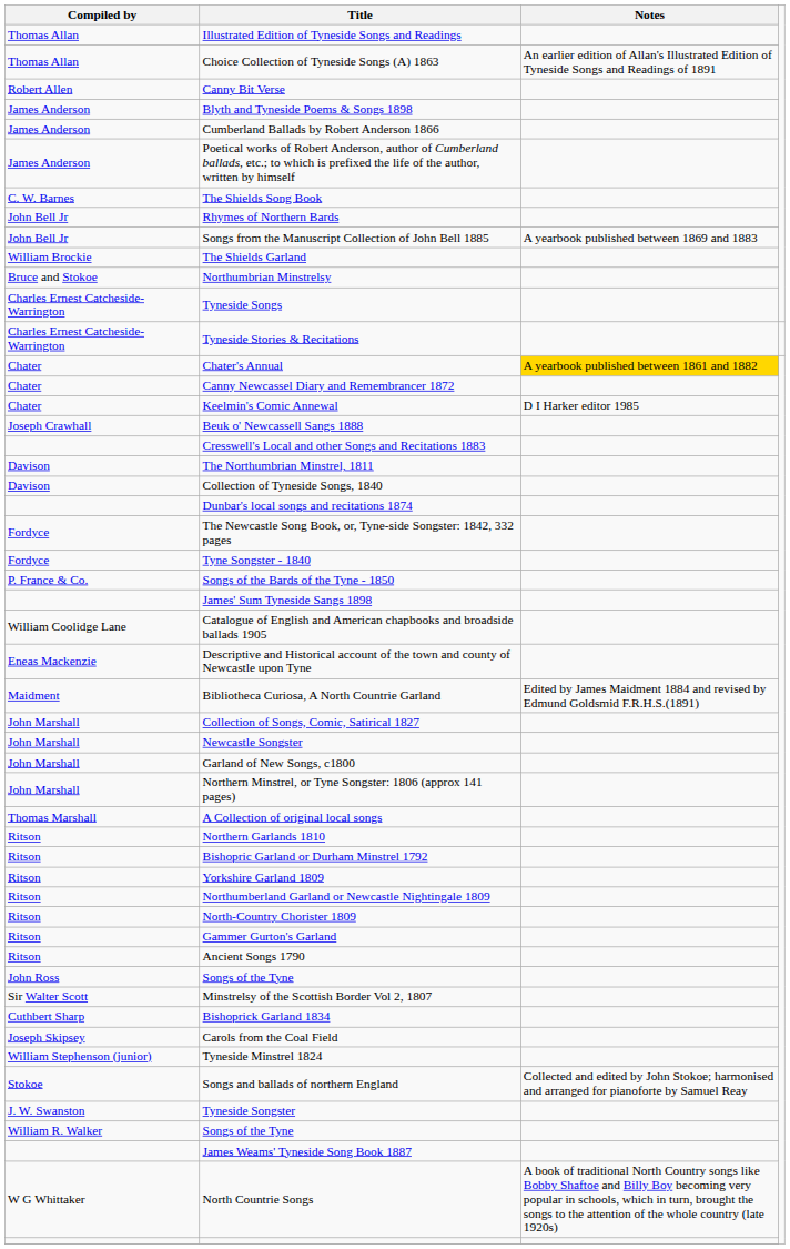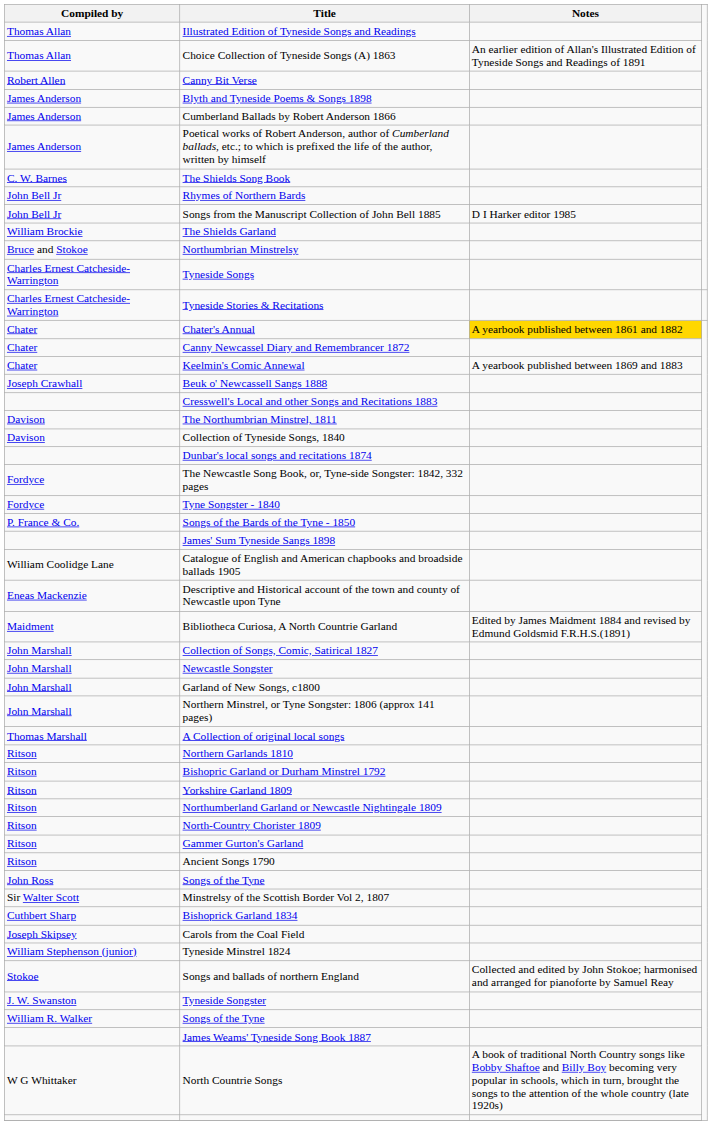 <table class="wikitable" style="text-align: left;">
 <tr>
 <th style="width:15em;">Compiled by</th>
 <th style="width:25em;">Title</th>
 <th style="width:20em;">Notes</th>
 </tr>
 <tr>
 <td><a href='#'>Thomas Allan</a></td>
 <td><a href='#'>Illustrated Edition of Tyneside Songs and Readings</a></td>
 <td></td>
 </tr>
 <tr>
 <td><a href='#'>Thomas Allan</a></td>
 <td>Choice Collection of Tyneside Songs (A) 1863</td>
 <td>An earlier edition of Allan's Illustrated Edition of Tyneside Songs and Readings of 1891</td>
 </tr>
 <tr>
 <td><a href='#'>Robert Allen</a></td>
 <td><a href='#'>Canny Bit Verse</a></td>
 <td></td>
 </tr>
 <tr>
 <td><a href='#'>James Anderson</a></td>
 <td><a href='#'>Blyth and Tyneside Poems & Songs 1898</a></td>
 <td></td>
 </tr>
 <tr>
 <td><a href='#'>James Anderson</a></td>
 <td>Cumberland Ballads by Robert Anderson 1866</td>
 <td></td>
 </tr>
 <tr>
 <td><a href='#'>James Anderson</a></td>
 <td>Poetical works of Robert Anderson, author of <em>Cumberland ballads</em>, etc.; to which is prefixed the life of the author, written by himself</td>
 <td></td>
 </tr>
 <tr>
 <td><a href='#'>C. W. Barnes</a></td>
 <td><a href='#'>The Shields Song Book</a></td>
 <td></td>
 </tr>
 <tr>
 <td><a href='#'>John Bell Jr</a></td>
 <td><a href='#'>Rhymes of Northern Bards</a></td>
 <td></td>
 </tr>
 <tr>
 <td><a href='#'>John Bell Jr</a></td>
 <td>Songs from the Manuscript Collection of John Bell 1885</td>
-<td>A yearbook published between 1869 and 1883</td>
+<td>D I Harker editor 1985</td>
 </tr>
 <tr>
 <td><a href='#'>William Brockie</a></td>
 <td><a href='#'>The Shields Garland</a></td>
 <td></td>
 </tr>
 <tr>
 <td><a href='#'>Bruce</a> and <a href='#'>Stokoe</a></td>
 <td><a href='#'>Northumbrian Minstrelsy</a></td>
 <td></td>
 </tr>
 <tr>
 <td><a href='#'>Charles Ernest Catcheside-Warrington</a></td>
 <td><a href='#'>Tyneside Songs</a></td>
 <td></td>
 </tr>
 <tr>
 <td><a href='#'>Charles Ernest Catcheside-Warrington</a></td>
 <td><a href='#'>Tyneside Stories & Recitations</a></td>
 <td></td>
 <td></td>
 </tr>
 <tr>
 <td><a href='#'>Chater</a></td>
 <td><a href='#'>Chater's Annual</a></td>
 <td style="background: gold;">A yearbook published between 1861 and 1882</td>
 </tr>
 <tr>
 <td><a href='#'>Chater</a></td>
 <td><a href='#'>Canny Newcassel Diary and Remembrancer 1872</a></td>
 <td></td>
 </tr>
 <tr>
 <td><a href='#'>Chater</a></td>
 <td><a href='#'>Keelmin's Comic Annewal</a></td>
-<td>D I Harker editor 1985</td>
+<td>A yearbook published between 1869 and 1883</td>
 </tr>
 <tr>
 <td><a href='#'>Joseph Crawhall</a></td>
 <td><a href='#'>Beuk o' Newcassell Sangs 1888</a></td>
 <td></td>
 </tr>
 <tr>
 <td></td>
 <td><a href='#'>Cresswell's Local and other Songs and Recitations 1883</a></td>
 <td></td>
 </tr>
 <tr>
 <td><a href='#'>Davison</a></td>
 <td><a href='#'>The Northumbrian Minstrel, 1811</a></td>
 <td></td>
 </tr>
 <tr>
 <td><a href='#'>Davison</a></td>
 <td>Collection of Tyneside Songs, 1840</td>
 <td></td>
 </tr>
 <tr>
 <td></td>
 <td><a href='#'>Dunbar's local songs and recitations 1874</a></td>
 <td></td>
 </tr>
 <tr>
 <td><a href='#'>Fordyce</a></td>
 <td>The Newcastle Song Book, or, Tyne-side Songster: 1842, 332 pages</td>
 <td></td>
 </tr>
 <tr>
 <td><a href='#'>Fordyce</a></td>
 <td><a href='#'>Tyne Songster - 1840</a></td>
 <td></td>
 </tr>
 <tr>
 <td><a href='#'>P. France & Co.</a></td>
 <td><a href='#'>Songs of the Bards of the Tyne - 1850</a></td>
 <td></td>
 </tr>
 <tr>
 <td></td>
 <td><a href='#'>James' Sum Tyneside Sangs 1898</a></td>
 <td></td>
 </tr>
 <tr>
 <td>William Coolidge Lane</td>
 <td>Catalogue of English and American chapbooks and broadside ballads 1905</td>
 <td></td>
 </tr>
 <tr>
 <td><a href='#'>Eneas Mackenzie</a></td>
 <td>Descriptive and Historical account of the town and county of Newcastle upon Tyne</td>
 <td></td>
 </tr>
 <tr>
 <td><a href='#'>Maidment</a></td>
 <td>Bibliotheca Curiosa, A North Countrie Garland</td>
 <td>Edited by James Maidment 1884 and revised by Edmund Goldsmid F.R.H.S.(1891)</td>
 </tr>
 <tr>
 <td><a href='#'>John Marshall</a></td>
 <td><a href='#'>Collection of Songs, Comic, Satirical 1827</a></td>
 <td></td>
 </tr>
 <tr>
 <td><a href='#'>John Marshall</a></td>
 <td><a href='#'>Newcastle Songster</a></td>
 <td></td>
 </tr>
 <tr>
 <td><a href='#'>John Marshall</a></td>
 <td>Garland of New Songs, c1800</td>
 <td></td>
 </tr>
 <tr>
 <td><a href='#'>John Marshall</a></td>
 <td>Northern Minstrel, or Tyne Songster:  1806 (approx 141 pages)</td>
 <td></td>
 </tr>
 <tr>
 <td><a href='#'>Thomas Marshall</a></td>
 <td><a href='#'>A Collection of original local songs</a></td>
 <td></td>
 </tr>
 <tr>
 <td><a href='#'>Ritson</a></td>
 <td><a href='#'>Northern Garlands 1810</a></td>
 <td></td>
 </tr>
 <tr>
 <td><a href='#'>Ritson</a></td>
 <td><a href='#'>Bishopric Garland or Durham Minstrel 1792</a></td>
 <td></td>
 </tr>
 <tr>
 <td><a href='#'>Ritson</a></td>
 <td><a href='#'>Yorkshire Garland 1809</a></td>
 <td></td>
 </tr>
 <tr>
 <td><a href='#'>Ritson</a></td>
 <td><a href='#'>Northumberland Garland or Newcastle Nightingale 1809</a></td>
 <td></td>
 </tr>
 <tr>
 <td><a href='#'>Ritson</a></td>
 <td><a href='#'>North-Country Chorister 1809</a></td>
 <td></td>
 </tr>
 <tr>
 <td><a href='#'>Ritson</a></td>
 <td><a href='#'>Gammer Gurton's Garland</a></td>
 <td></td>
 </tr>
 <tr>
 <td><a href='#'>Ritson</a></td>
 <td>Ancient Songs 1790</td>
 <td></td>
 </tr>
 <tr>
 <td><a href='#'>John Ross</a></td>
 <td><a href='#'>Songs of the Tyne</a></td>
 <td></td>
 </tr>
 <tr>
 <td>Sir <a href='#'>Walter Scott</a></td>
 <td>Minstrelsy of the Scottish Border Vol 2, 1807</td>
 <td></td>
 </tr>
 <tr>
 <td><a href='#'>Cuthbert Sharp</a></td>
 <td><a href='#'>Bishoprick Garland 1834</a></td>
 <td></td>
 </tr>
 <tr>
 <td><a href='#'>Joseph Skipsey</a></td>
 <td>Carols from the Coal Field</td>
 <td></td>
 </tr>
 <tr>
 <td><a href='#'>William Stephenson (junior)</a></td>
 <td>Tyneside Minstrel 1824</td>
 <td></td>
 </tr>
 <tr>
 <td><a href='#'>Stokoe</a></td>
 <td>Songs and ballads of northern England</td>
 <td>Collected and edited by John Stokoe; harmonised and arranged for pianoforte by Samuel Reay</td>
 </tr>
 <tr>
 <td><a href='#'>J. W. Swanston</a></td>
 <td><a href='#'>Tyneside Songster</a></td>
 <td></td>
 </tr>
 <tr>
 <td><a href='#'>William R. Walker</a></td>
 <td><a href='#'>Songs of the Tyne</a></td>
 <td></td>
 </tr>
 <tr>
 <td></td>
 <td><a href='#'>James Weams' Tyneside Song Book 1887</a></td>
 <td></td>
 </tr>
 <tr>
 <td>W G Whittaker</td>
 <td>North Countrie Songs</td>
 <td>A book of traditional North Country songs like  <a href='#'>Bobby Shaftoe</a> and <a href='#'>Billy Boy</a> becoming very popular in schools, which in turn, brought the songs to the attention of the whole country (late 1920s)</td>
 </tr>
 <tr>
 <td></td>
 <td></td>
 <td></td>
 </tr>
 <tr>
 </tr>
 </table>
